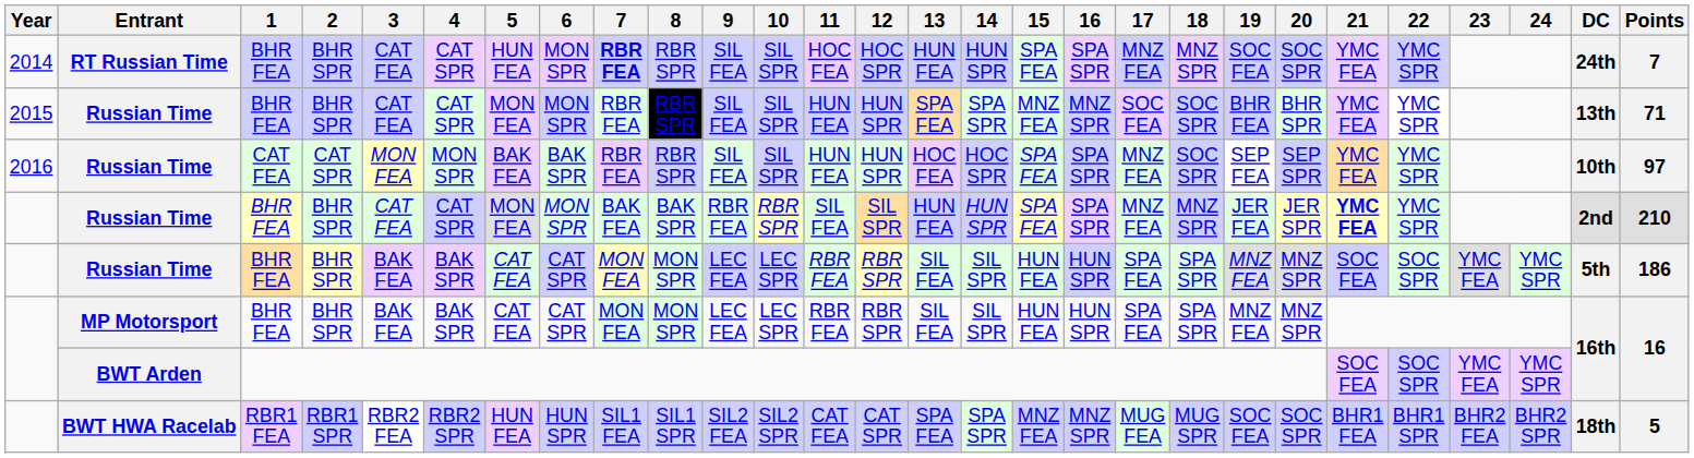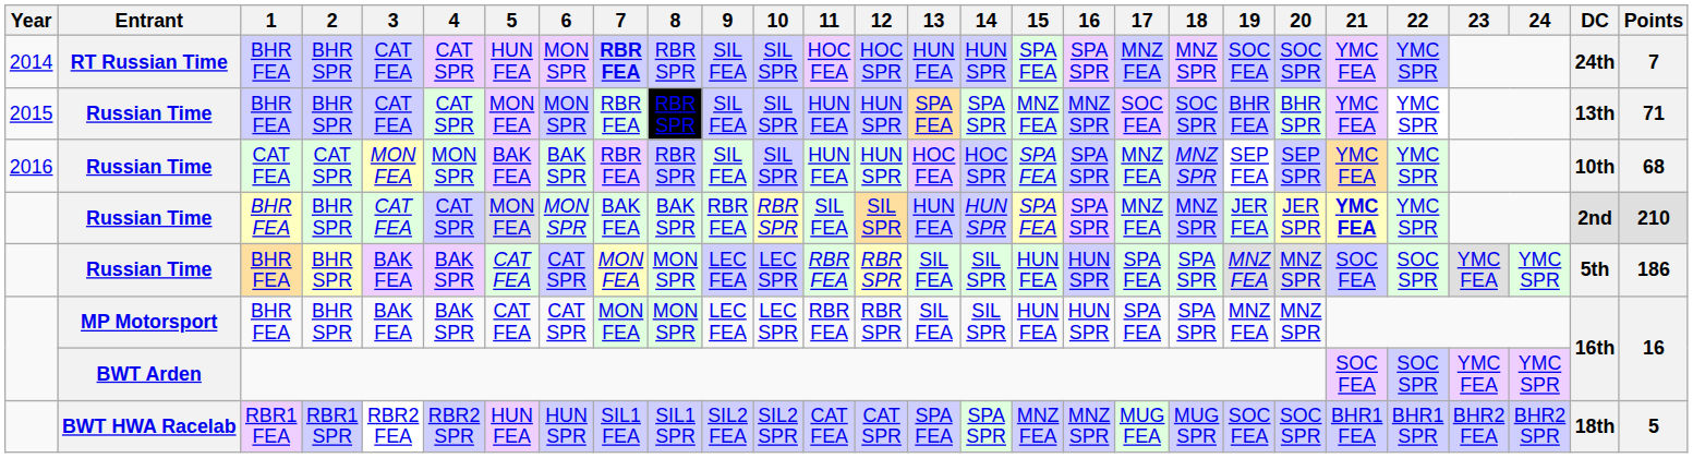 <table class="wikitable" style="text-align:center; font-size:85%">
 <tr>
 <th>Year</th>
 <th>Entrant</th>
 <th>1</th>
 <th>2</th>
 <th>3</th>
 <th>4</th>
 <th>5</th>
 <th>6</th>
 <th>7</th>
 <th>8</th>
 <th>9</th>
 <th>10</th>
 <th>11</th>
 <th>12</th>
 <th>13</th>
 <th>14</th>
 <th>15</th>
 <th>16</th>
 <th>17</th>
 <th>18</th>
 <th>19</th>
 <th>20</th>
 <th>21</th>
 <th>22</th>
 <th>23</th>
 <th>24</th>
 <th>DC</th>
 <th>Points</th>
 </tr>
 <tr>
 <td><a href='#'>2014</a></td>
 <th nowrap><a href='#'>RT Russian Time</a></th>
 <td style="background:#CFCFFF;"><a href='#'>BHR<br>FEA</a><br></td>
 <td style="background:#CFCFFF;"><a href='#'>BHR<br>SPR</a><br></td>
 <td style="background:#CFCFFF;"><a href='#'>CAT<br>FEA</a><br></td>
 <td style="background:#EFCFFF;"><a href='#'>CAT<br>SPR</a><br></td>
 <td style="background:#EFCFFF;"><a href='#'>HUN<br>FEA</a><br></td>
 <td style="background:#EFCFFF;"><a href='#'>MON<br>SPR</a><br></td>
 <td style="background:#CFCFFF;"><strong><a href='#'>RBR<br>FEA</a><br></strong></td>
 <td style="background:#CFCFFF;"><a href='#'>RBR<br>SPR</a><br></td>
 <td style="background:#CFCFFF;"><a href='#'>SIL<br>FEA</a><br></td>
 <td style="background:#CFCFFF;"><a href='#'>SIL<br>SPR</a><br></td>
 <td style="background:#EFCFFF;"><a href='#'>HOC<br>FEA</a><br></td>
 <td style="background:#CFCFFF;"><a href='#'>HOC<br>SPR</a><br></td>
 <td style="background:#CFCFFF;"><a href='#'>HUN<br>FEA</a><br></td>
 <td style="background:#CFCFFF;"><a href='#'>HUN<br>SPR</a><br></td>
 <td style="background:#DFFFDF;"><a href='#'>SPA<br>FEA</a><br></td>
 <td style="background:#EFCFFF;"><a href='#'>SPA<br>SPR</a><br></td>
 <td style="background:#CFCFFF;"><a href='#'>MNZ<br>FEA</a><br></td>
 <td style="background:#EFCFFF;"><a href='#'>MNZ<br>SPR</a><br></td>
 <td style="background:#CFCFFF;"><a href='#'>SOC<br>FEA</a><br></td>
 <td style="background:#CFCFFF;"><a href='#'>SOC<br>SPR</a><br></td>
 <td style="background:#EFCFFF;"><a href='#'>YMC<br>FEA</a><br></td>
 <td style="background:#CFCFFF;"><a href='#'>YMC<br>SPR</a><br></td>
 <td colspan=2></td>
 <th>24th</th>
 <th>7</th>
 </tr>
 <tr>
 <td><a href='#'>2015</a></td>
 <th nowrap><a href='#'>Russian Time</a></th>
 <td style="background:#CFCFFF;"><a href='#'>BHR<br>FEA</a><br></td>
 <td style="background:#CFCFFF;"><a href='#'>BHR<br>SPR</a><br></td>
 <td style="background:#CFCFFF;"><a href='#'>CAT<br>FEA</a><br></td>
 <td style="background:#DFFFDF;"><a href='#'>CAT<br>SPR</a><br></td>
 <td style="background:#EFCFFF;"><a href='#'>MON<br>FEA</a><br></td>
 <td style="background:#CFCFFF;"><a href='#'>MON<br>SPR</a><br></td>
 <td style="background:#DFFFDF;"><a href='#'>RBR<br>FEA</a><br></td>
 <td style="background:#000000; color:white"><a href='#'><span>RBR<br>SPR</span></a><br></td>
 <td style="background:#CFCFFF;"><a href='#'>SIL<br>FEA</a><br></td>
 <td style="background:#CFCFFF;"><a href='#'>SIL<br>SPR</a><br></td>
 <td style="background:#CFCFFF;"><a href='#'>HUN<br>FEA</a><br></td>
 <td style="background:#CFCFFF;"><a href='#'>HUN<br>SPR</a><br></td>
 <td style="background:#FFDF9F;"><a href='#'>SPA<br>FEA</a><br></td>
 <td style="background:#DFFFDF;"><a href='#'>SPA<br>SPR</a><br></td>
 <td style="background:#DFFFDF;"><a href='#'>MNZ<br>FEA</a><br></td>
 <td style="background:#CFCFFF;"><a href='#'>MNZ<br>SPR</a><br></td>
 <td style="background:#EFCFFF;"><a href='#'>SOC<br>FEA</a><br></td>
 <td style="background:#CFCFFF;"><a href='#'>SOC<br>SPR</a><br></td>
 <td style="background:#CFCFFF;"><a href='#'>BHR<br>FEA</a><br></td>
 <td style="background:#DFFFDF;"><a href='#'>BHR<br>SPR</a><br></td>
 <td style="background:#EFCFFF;"><a href='#'>YMC<br>FEA</a><br></td>
 <td style="background:#FFFFFF;"><a href='#'>YMC<br>SPR</a><br></td>
 <td colspan=2></td>
 <th>13th</th>
 <th>71</th>
 </tr>
 <tr>
 <td><a href='#'>2016</a></td>
 <th nowrap><a href='#'>Russian Time</a></th>
 <td style="background:#DFFFDF;"><a href='#'>CAT<br>FEA</a><br></td>
 <td style="background:#DFFFDF;"><a href='#'>CAT<br>SPR</a><br></td>
 <td style="background:#FFFFBF;"><em><a href='#'>MON<br>FEA</a></em><br></td>
 <td style="background:#DFFFDF;"><a href='#'>MON<br>SPR</a><br></td>
 <td style="background:#EFCFFF;"><a href='#'>BAK<br>FEA</a><br></td>
 <td style="background:#DFFFDF;"><a href='#'>BAK<br>SPR</a><br></td>
 <td style="background:#EFCFFF;"><a href='#'>RBR<br>FEA</a><br></td>
 <td style="background:#CFCFFF;"><a href='#'>RBR<br>SPR</a><br></td>
 <td style="background:#DFFFDF;"><a href='#'>SIL<br>FEA</a><br></td>
 <td style="background:#CFCFFF;"><a href='#'>SIL<br>SPR</a><br></td>
 <td style="background:#DFFFDF;"><a href='#'>HUN<br>FEA</a><br></td>
 <td style="background:#DFFFDF;"><a href='#'>HUN<br>SPR</a><br></td>
 <td style="background:#EFCFFF;"><a href='#'>HOC<br>FEA</a><br></td>
 <td style="background:#CFCFFF;"><a href='#'>HOC<br>SPR</a><br></td>
 <td style="background:#DFFFDF;"><em><a href='#'>SPA<br>FEA</a></em><br></td>
 <td style="background:#CFCFFF;"><a href='#'>SPA<br>SPR</a><br></td>
 <td style="background:#DFFFDF;"><a href='#'>MNZ<br>FEA</a><br></td>
-<td style="background:#CFCFFF;"><a href='#'>SOC<br>SPR</a><br></td>
+<td style="background:#CFCFFF;"><em><a href='#'>MNZ<br>SPR</a></em><br></td>
 <td style="background:#FFFFFF;"><a href='#'>SEP<br>FEA</a><br></td>
 <td style="background:#CFCFFF;"><a href='#'>SEP<br>SPR</a><br></td>
 <td style="background:#FFDF9F;"><a href='#'>YMC<br>FEA</a><br></td>
 <td style="background:#DFFFDF;"><a href='#'>YMC<br>SPR</a><br></td>
 <td colspan=2></td>
 <th>10th</th>
-<th>97</th>
+<th>68</th>
 </tr>
 <tr>
 <td></td>
 <th nowrap><a href='#'>Russian Time</a></th>
 <td style="background:#FFFFBF;"><em><a href='#'>BHR<br>FEA</a></em><br></td>
 <td style="background:#DFFFDF;"><a href='#'>BHR<br>SPR</a><br></td>
 <td style="background:#DFFFDF;"><em><a href='#'>CAT<br>FEA</a></em><br></td>
 <td style="background:#CFCFFF;"><a href='#'>CAT<br>SPR</a><br></td>
 <td style="background:#DFDFDF;"><a href='#'>MON<br>FEA</a><br></td>
 <td style="background:#DFFFDF;"><em><a href='#'>MON<br>SPR</a></em><br></td>
 <td style="background:#DFFFDF;"><a href='#'>BAK<br>FEA</a><br></td>
 <td style="background:#DFFFDF;"><a href='#'>BAK<br>SPR</a><br></td>
 <td style="background:#DFFFDF;"><a href='#'>RBR<br>FEA</a><br></td>
 <td style="background:#FFFFBF;"><em><a href='#'>RBR<br>SPR</a></em><br></td>
 <td style="background:#DFFFDF;"><a href='#'>SIL<br>FEA</a><br></td>
 <td style="background:#FFDF9F;"><a href='#'>SIL<br>SPR</a><br></td>
 <td style="background:#CFCFFF;"><a href='#'>HUN<br>FEA</a><br></td>
 <td style="background:#CFCFFF;"><em><a href='#'>HUN<br>SPR</a></em><br></td>
 <td style="background:#FFFFBF;"><em><a href='#'>SPA<br>FEA</a></em><br></td>
 <td style="background:#EFCFFF;"><a href='#'>SPA<br>SPR</a><br></td>
 <td style="background:#DFFFDF;"><a href='#'>MNZ<br>FEA</a><br></td>
 <td style="background:#CFCFFF;"><a href='#'>MNZ<br>SPR</a><br></td>
 <td style="background:#DFFFDF;"><a href='#'>JER<br>FEA</a><br></td>
 <td style="background:#FFFFBF;"><a href='#'>JER<br>SPR</a><br></td>
 <td style="background:#FFFFBF;"><strong><a href='#'>YMC<br>FEA</a></strong><br></td>
 <td style="background:#DFFFDF;"><a href='#'>YMC<br>SPR</a><br></td>
 <td colspan=2></td>
 <th style="background:#DFDFDF;">2nd</th>
 <th style="background:#DFDFDF;">210</th>
 </tr>
 <tr>
 <td></td>
 <th nowrap><a href='#'>Russian Time</a></th>
 <td style="background:#FFDF9F;"><a href='#'>BHR<br>FEA</a><br></td>
 <td style="background:#FFFFBF;"><a href='#'>BHR<br>SPR</a><br></td>
 <td style="background:#EFCFFF;"><a href='#'>BAK<br>FEA</a><br></td>
 <td style="background:#EFCFFF;"><a href='#'>BAK<br>SPR</a><br></td>
 <td style="background:#DFFFDF;"><em><a href='#'>CAT<br>FEA</a></em><br></td>
 <td style="background:#CFCFFF;"><a href='#'>CAT<br>SPR</a><br></td>
 <td style="background:#FFFFBF;"><em><a href='#'>MON<br>FEA</a></em><br></td>
 <td style="background:#DFFFDF;"><a href='#'>MON<br>SPR</a><br></td>
 <td style="background:#CFCFFF;"><a href='#'>LEC<br>FEA</a><br></td>
 <td style="background:#CFCFFF;"><a href='#'>LEC<br>SPR</a><br></td>
 <td style="background:#DFFFDF;"><em><a href='#'>RBR<br>FEA</a></em><br></td>
 <td style="background:#FFFFBF;"><em><a href='#'>RBR<br>SPR</a></em><br></td>
 <td style="background:#DFFFDF;"><a href='#'>SIL<br>FEA</a><br></td>
 <td style="background:#DFFFDF;"><a href='#'>SIL<br>SPR</a><br></td>
 <td style="background:#DFFFDF;"><a href='#'>HUN<br>FEA</a><br></td>
 <td style="background:#CFCFFF;"><a href='#'>HUN<br>SPR</a><br></td>
 <td style="background:#DFFFDF;"><a href='#'>SPA<br>FEA</a><br></td>
 <td style="background:#DFFFDF;"><a href='#'>SPA<br>SPR</a><br></td>
 <td style="background:#DFDFDF;"><em><a href='#'>MNZ<br>FEA</a></em><br></td>
 <td style="background:#DFDFDF;"><a href='#'>MNZ<br>SPR</a><br></td>
 <td style="background:#CFCFFF;"><a href='#'>SOC<br>FEA</a><br></td>
 <td style="background:#DFFFDF;"><a href='#'>SOC<br>SPR</a><br></td>
 <td style="background:#DFDFDF;"><a href='#'>YMC<br>FEA</a><br></td>
 <td style="background:#DFFFDF;"><a href='#'>YMC<br>SPR</a><br></td>
 <th>5th</th>
 <th>186</th>
 </tr>
 <tr>
 <td rowspan=2></td>
 <th nowrap><a href='#'>MP Motorsport</a></th>
 <td><a href='#'>BHR<br>FEA</a></td>
 <td><a href='#'>BHR<br>SPR</a></td>
 <td><a href='#'>BAK<br>FEA</a></td>
 <td><a href='#'>BAK<br>SPR</a></td>
 <td><a href='#'>CAT<br>FEA</a></td>
 <td><a href='#'>CAT<br>SPR</a></td>
 <td style="background:#DFFFDF;"><a href='#'>MON<br>FEA</a><br></td>
 <td style="background:#DFFFDF;"><a href='#'>MON<br>SPR</a><br></td>
 <td><a href='#'>LEC<br>FEA</a></td>
 <td><a href='#'>LEC<br>SPR</a></td>
 <td><a href='#'>RBR<br>FEA</a></td>
 <td><a href='#'>RBR<br>SPR</a></td>
 <td><a href='#'>SIL<br>FEA</a></td>
 <td><a href='#'>SIL<br>SPR</a></td>
 <td><a href='#'>HUN<br>FEA</a></td>
 <td><a href='#'>HUN<br>SPR</a></td>
 <td><a href='#'>SPA<br>FEA</a></td>
 <td><a href='#'>SPA<br>SPR</a></td>
 <td><a href='#'>MNZ<br>FEA</a></td>
 <td><a href='#'>MNZ<br>SPR</a></td>
 <td colspan=4></td>
 <th rowspan=2>16th</th>
 <th rowspan=2>16</th>
 </tr>
 <tr>
 <th nowrap><a href='#'>BWT Arden</a></th>
 <td colspan=20></td>
 <td style="background:#EFCFFF;"><a href='#'>SOC<br>FEA</a><br></td>
 <td style="background:#CFCFFF;"><a href='#'>SOC<br>SPR</a><br></td>
 <td style="background:#EFCFFF;"><a href='#'>YMC<br>FEA</a><br></td>
 <td style="background:#EFCFFF;"><a href='#'>YMC<br>SPR</a><br></td>
 </tr>
 <tr>
 <td></td>
 <th nowrap><a href='#'>BWT HWA Racelab</a></th>
 <td style="background:#EFCFFF;"><a href='#'>RBR1<br>FEA</a><br></td>
 <td style="background:#CFCFFF;"><a href='#'>RBR1<br>SPR</a><br></td>
 <td style="background:#FFFFFF;"><a href='#'>RBR2<br>FEA</a><br></td>
 <td style="background:#CFCFFF;"><a href='#'>RBR2<br>SPR</a><br></td>
 <td style="background:#EFCFFF;"><a href='#'>HUN<br>FEA</a><br></td>
 <td style="background:#CFCFFF;"><a href='#'>HUN<br>SPR</a><br></td>
 <td style="background:#CFCFFF;"><a href='#'>SIL1<br>FEA</a><br></td>
 <td style="background:#CFCFFF;"><a href='#'>SIL1<br>SPR</a><br></td>
 <td style="background:#CFCFFF;"><a href='#'>SIL2<br>FEA</a><br></td>
 <td style="background:#CFCFFF;"><a href='#'>SIL2<br>SPR</a><br></td>
 <td style="background:#CFCFFF;"><a href='#'>CAT<br>FEA</a><br></td>
 <td style="background:#CFCFFF;"><a href='#'>CAT<br>SPR</a><br></td>
 <td style="background:#CFCFFF;"><a href='#'>SPA<br>FEA</a><br></td>
 <td style="background:#DFFFDF;"><a href='#'>SPA<br>SPR</a><br></td>
 <td style="background:#CFCFFF;"><a href='#'>MNZ<br>FEA</a><br></td>
 <td style="background:#CFCFFF;"><a href='#'>MNZ<br>SPR</a><br></td>
 <td style="background:#DFFFDF;"><a href='#'>MUG<br>FEA</a><br></td>
 <td style="background:#CFCFFF;"><a href='#'>MUG<br>SPR</a><br></td>
 <td style="background:#CFCFFF;"><a href='#'>SOC<br>FEA</a><br></td>
 <td style="background:#CFCFFF;"><a href='#'>SOC<br>SPR</a><br></td>
 <td style="background:#CFCFFF;"><a href='#'>BHR1<br>FEA</a><br></td>
 <td style="background:#CFCFFF;"><a href='#'>BHR1<br>SPR</a><br></td>
 <td style="background:#CFCFFF;"><a href='#'>BHR2<br>FEA</a><br></td>
 <td style="background:#CFCFFF;"><a href='#'>BHR2<br>SPR</a><br></td>
 <th>18th</th>
 <th>5</th>
 </tr>
 </table>
